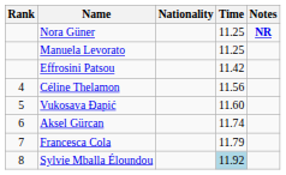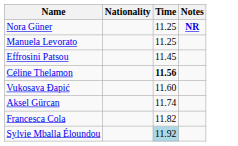 <table class="wikitable sortable" style="text-align:center">
 <tr>
-<th>Rank</th>
 <th>Name</th>
 <th>Nationality</th>
 <th>Time</th>
 <th>Notes</th>
 </tr>
 <tr>
-<td></td>
 <td align=left><a href='#'>Nora Güner</a></td>
 <td align=left></td>
 <td>11.25</td>
 <td><strong><a href='#'>NR</a></strong></td>
 </tr>
 <tr>
-<td></td>
 <td align=left><a href='#'>Manuela Levorato</a></td>
 <td align=left></td>
 <td>11.25</td>
 <td></td>
 </tr>
 <tr>
-<td></td>
 <td align=left><a href='#'>Effrosini Patsou</a></td>
 <td align=left></td>
-<td>11.42</td>
+<td>11.45</td>
 <td></td>
 </tr>
 <tr>
-<td>4</td>
 <td align=left><a href='#'>Céline Thelamon</a></td>
 <td align=left></td>
-<td>11.56</td>
+<td><strong>11.56</strong></td>
 <td></td>
 </tr>
 <tr>
-<td>5</td>
 <td align=left><a href='#'>Vukosava Đapić</a></td>
 <td align=left></td>
 <td>11.60</td>
 <td></td>
 </tr>
 <tr>
-<td>6</td>
 <td align=left><a href='#'>Aksel Gürcan</a></td>
 <td align=left></td>
 <td>11.74</td>
 <td></td>
 </tr>
 <tr>
-<td>7</td>
 <td align=left><a href='#'>Francesca Cola</a></td>
 <td align=left></td>
-<td>11.79</td>
+<td>11.82</td>
 <td></td>
 </tr>
 <tr>
-<td>8</td>
 <td align=left><a href='#'>Sylvie Mballa Éloundou</a></td>
 <td align=left></td>
 <td style="background: lightblue;">11.92</td>
 <td></td>
 </tr>
 </table>
